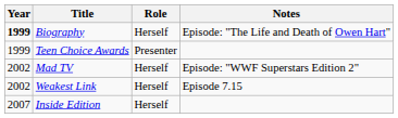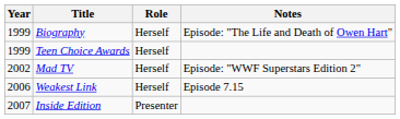 <table class = "wikitable sortable">
 <tr>
 <th>Year</th>
 <th>Title</th>
 <th>Role</th>
 <th>Notes</th>
 </tr>
 <tr>
-<td><strong>1999</strong></td>
+<td>1999</td>
 <td><em><a href='#'>Biography</a></em></td>
 <td>Herself</td>
 <td>Episode: "The Life and Death of <a href='#'>Owen Hart</a>"</td>
 </tr>
 <tr>
 <td>1999</td>
 <td><em><a href='#'>Teen Choice Awards</a></em></td>
-<td>Presenter</td>
+<td>Herself</td>
 <td></td>
 </tr>
 <tr>
 <td>2002</td>
 <td><em><a href='#'>Mad TV</a></em></td>
 <td>Herself</td>
 <td>Episode: "WWF Superstars Edition 2"</td>
 </tr>
 <tr>
-<td>2002</td>
+<td>2006</td>
 <td><em><a href='#'>Weakest Link</a></em></td>
 <td>Herself</td>
 <td>Episode 7.15</td>
 </tr>
 <tr>
 <td>2007</td>
 <td><em><a href='#'>Inside Edition</a></em></td>
-<td>Herself</td>
+<td>Presenter</td>
 <td></td>
 </tr>
 </table>
